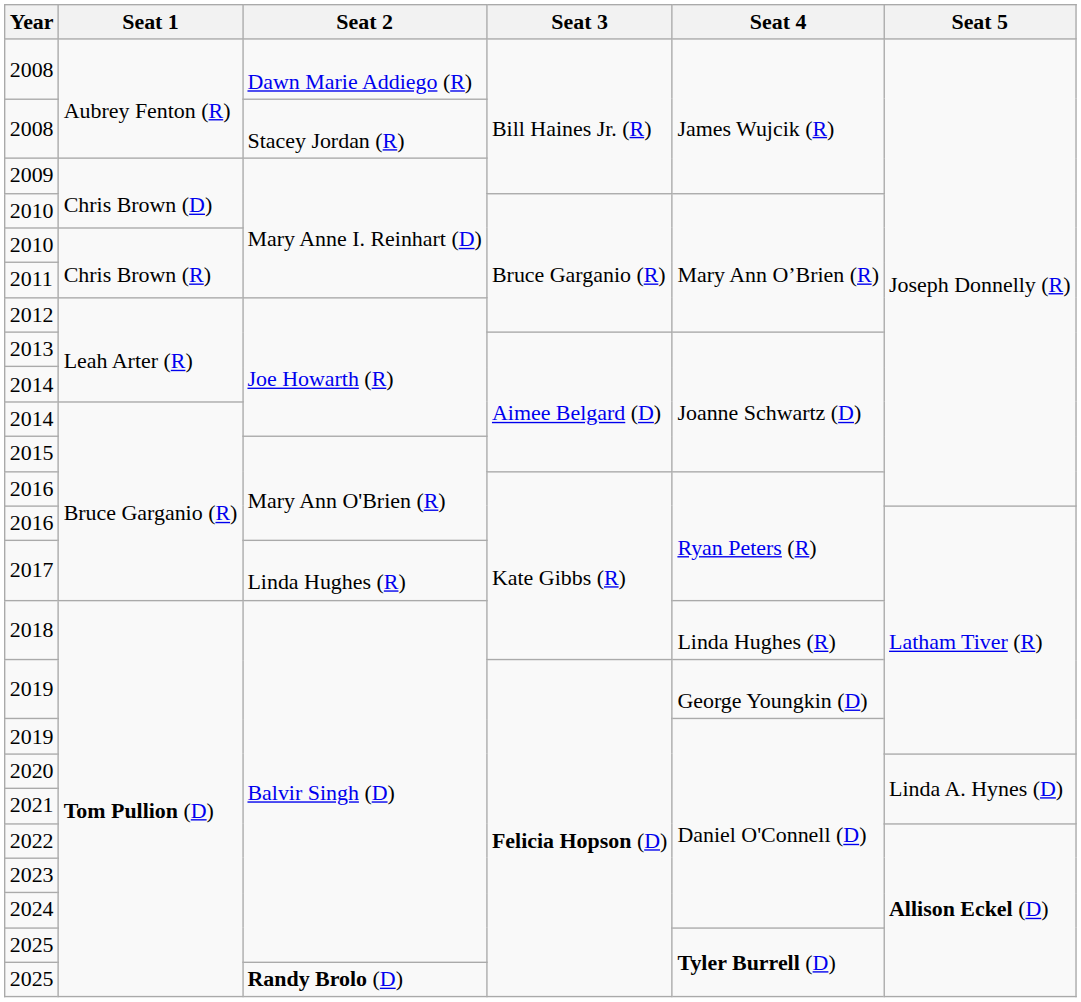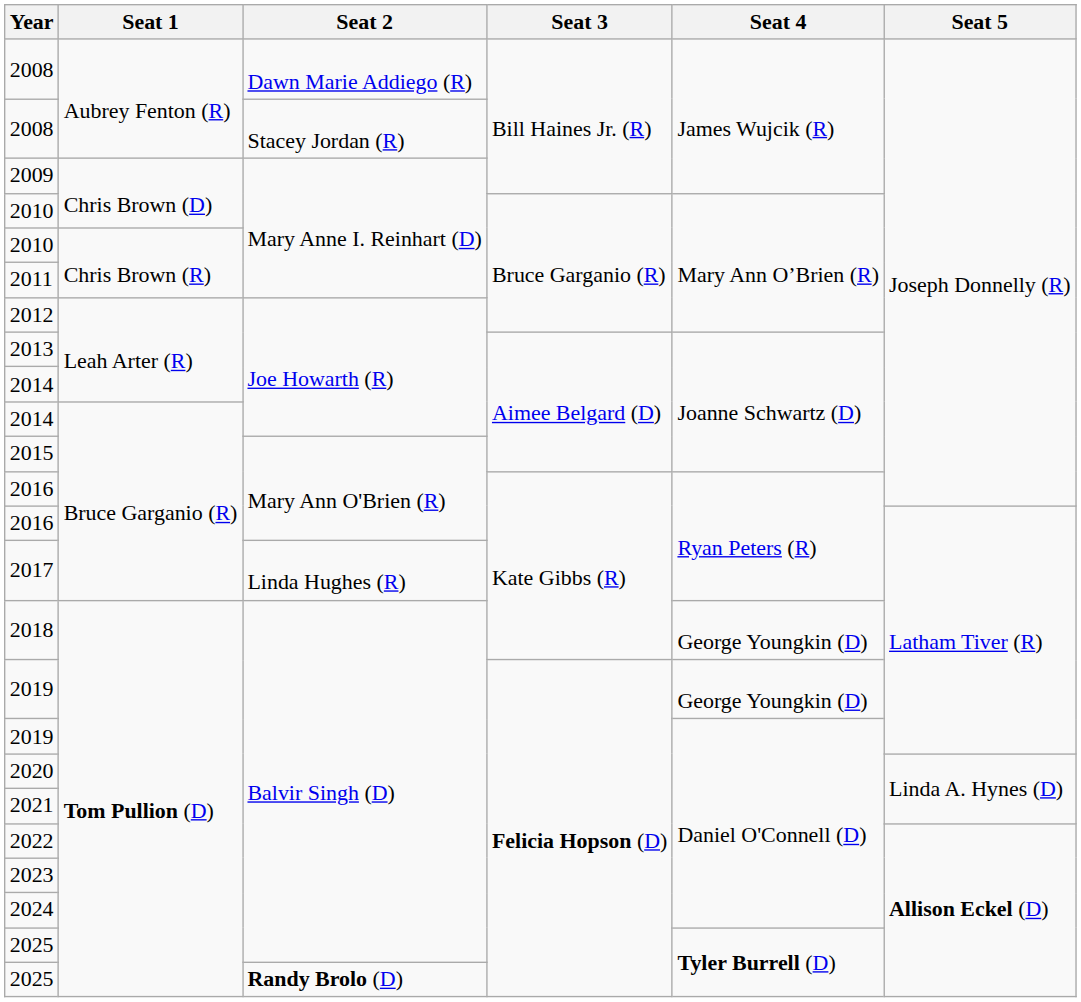 <table class="wikitable">
 <tr>
 <th>Year</th>
 <th>Seat 1</th>
 <th>Seat 2</th>
 <th>Seat 3</th>
 <th>Seat 4</th>
 <th>Seat 5</th>
 </tr>
 <tr>
 <td>2008</td>
 <td rowspan="2" ><br>Aubrey Fenton (<a href='#'>R</a>)</td>
 <td><br><a href='#'>Dawn Marie Addiego</a> (<a href='#'>R</a>)</td>
 <td rowspan="3" ><br>Bill Haines Jr. (<a href='#'>R</a>)</td>
 <td rowspan="3"><br>James Wujcik (<a href='#'>R</a>)</td>
 <td rowspan="12" ><br>Joseph Donnelly (<a href='#'>R</a>)</td>
 </tr>
 <tr>
 <td>2008</td>
 <td><br>Stacey Jordan (<a href='#'>R</a>)</td>
 </tr>
 <tr>
 <td>2009</td>
 <td rowspan="2" ><br>Chris Brown (<a href='#'>D</a>)</td>
 <td rowspan="4" ><br>Mary Anne I. Reinhart (<a href='#'>D</a>)</td>
 </tr>
 <tr>
 <td>2010</td>
 <td rowspan="4" ><br>Bruce Garganio (<a href='#'>R</a>)</td>
 <td rowspan="4" ><br>Mary Ann O’Brien (<a href='#'>R</a>)</td>
 </tr>
 <tr>
 <td>2010</td>
 <td rowspan="2" ><br>Chris Brown (<a href='#'>R</a>)</td>
 </tr>
 <tr>
 <td>2011</td>
 </tr>
 <tr>
 <td>2012</td>
 <td rowspan="3" ><br>Leah Arter (<a href='#'>R</a>)</td>
 <td rowspan="4" ><br><a href='#'>Joe Howarth</a> (<a href='#'>R</a>)</td>
 </tr>
 <tr>
 <td>2013</td>
 <td rowspan="4" ><br><a href='#'>Aimee Belgard</a> (<a href='#'>D</a>)</td>
 <td rowspan="4" ><br>Joanne Schwartz (<a href='#'>D</a>)</td>
 </tr>
 <tr>
 <td>2014</td>
 </tr>
 <tr>
 <td>2014</td>
 <td rowspan="5" ><br>Bruce Garganio (<a href='#'>R</a>)</td>
 </tr>
 <tr>
 <td>2015</td>
 <td rowspan="3" ><br>Mary Ann O'Brien (<a href='#'>R</a>)</td>
 </tr>
 <tr>
 <td>2016</td>
 <td rowspan="4" ><br>Kate Gibbs (<a href='#'>R</a>)</td>
 <td rowspan="3" ><br><a href='#'>Ryan Peters</a> (<a href='#'>R</a>)</td>
 </tr>
 <tr>
 <td>2016</td>
 <td rowspan="5" ><br><a href='#'>Latham Tiver</a> (<a href='#'>R</a>)</td>
 </tr>
 <tr>
 <td>2017</td>
 <td><br>Linda Hughes (<a href='#'>R</a>)</td>
 </tr>
 <tr>
 <td>2018</td>
 <td rowspan="10" ><br><strong> Tom Pullion</strong> (<a href='#'>D</a>)</td>
 <td rowspan="9" ><br><a href='#'>Balvir Singh</a> (<a href='#'>D</a>)</td>
-<td><br>Linda Hughes (<a href='#'>R</a>)</td>
+<td><br>George Youngkin (<a href='#'>D</a>)</td>
 </tr>
 <tr>
 <td>2019</td>
 <td rowspan="9" ><br><strong> Felicia Hopson </strong> (<a href='#'>D</a>)</td>
 <td><br>George Youngkin (<a href='#'>D</a>)</td>
 </tr>
 <tr>
 <td>2019</td>
 <td rowspan ="6" ><br>Daniel O'Connell (<a href='#'>D</a>)</td>
 </tr>
 <tr>
 <td>2020</td>
 <td rowspan ="2" >Linda A. Hynes (<a href='#'>D</a>)</td>
 </tr>
 <tr>
 <td>2021</td>
 </tr>
 <tr>
 <td>2022</td>
 <td rowspan ="5" ><strong> Allison Eckel </strong> (<a href='#'>D</a>)</td>
 </tr>
 <tr>
 <td>2023</td>
 </tr>
 <tr>
 <td>2024</td>
 </tr>
 <tr>
 <td>2025</td>
 <td rowspan ="2" ><strong>Tyler Burrell</strong> (<a href='#'>D</a>)</td>
 </tr>
 <tr>
 <td>2025</td>
 <td rowspan ="1" ><strong>Randy Brolo</strong> (<a href='#'>D</a>)</td>
 </tr>
 </table>
